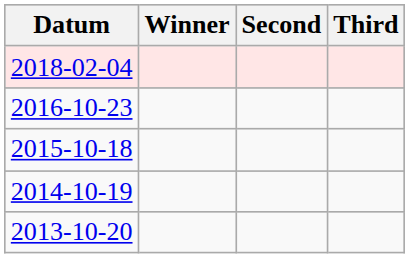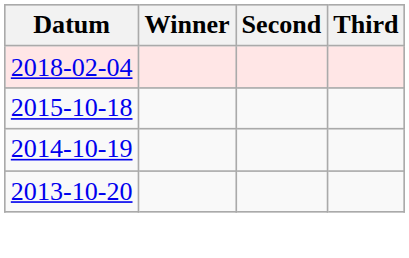 <table class="wikitable" style="white-space: nowrap;">
 <tr>
 <th>Datum</th>
 <th>Winner</th>
 <th>Second</th>
 <th>Third</th>
 </tr>
 <tr>
 <td style="background:#ffe6e6"><a href='#'>2018-02-04</a></td>
 <td style="background:#ffe6e6"></td>
 <td style="background:#ffe6e6"></td>
 <td style="background:#ffe6e6"></td>
-</tr>
-<tr>
-<td><a href='#'>2016-10-23</a></td>
-<td></td>
-<td></td>
-<td></td>
 </tr>
 <tr>
 <td><a href='#'>2015-10-18</a></td>
 <td></td>
 <td></td>
 <td></td>
 </tr>
 <tr>
 <td><a href='#'>2014-10-19</a></td>
 <td></td>
 <td></td>
 <td></td>
 </tr>
 <tr>
 <td><a href='#'>2013-10-20</a></td>
 <td></td>
 <td></td>
 <td></td>
 </tr>
 </table>
